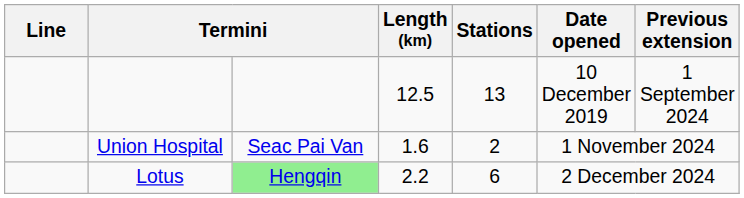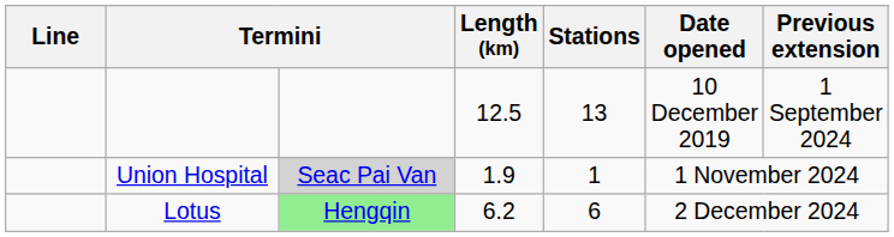 <table class="wikitable sortable" style="text-align:center;">
 <tr>
 <th data-sort-type="text" style="width:120px;">Line</th>
 <th colspan="2" class="unsortable" style="width:450px; line-height:1.05">Termini</th>
 <th style="line-height:1.05">Length<br><small>(km)</small></th>
 <th style="line-height:1.05">Stations</th>
 <th>Date opened</th>
 <th>Previous extension</th>
 </tr>
 <tr>
 <td></td>
 <td style="text-align:center; width:225px; line-height:1.05"></td>
 <td style="text-align:center; width:225px; line-height:1.05"></td>
 <td>12.5</td>
 <td>13</td>
 <td>10 December 2019</td>
 <td>1 September 2024</td>
 </tr>
 <tr>
 <td></td>
 <td><a href='#'>Union Hospital</a></td>
-<td><a href='#'>Seac Pai Van</a></td>
-<td>1.6</td>
-<td>2</td>
+<td style="background: lightgrey;"><a href='#'>Seac Pai Van</a></td>
+<td>1.9</td>
+<td>1</td>
 <td colspan="2">1 November 2024</td>
 </tr>
 <tr>
 <td><strong></strong></td>
 <td style="text-align:center; width:225px; line-height:1.05"><a href='#'>Lotus</a></td>
 <td style="background: lightgreen; text-align:center; width:225px; line-height:1.05"><a href='#'>Hengqin</a></td>
-<td>2.2</td>
+<td>6.2</td>
 <td>6</td>
 <td colspan="2">2 December 2024</td>
 </tr>
 </table>
